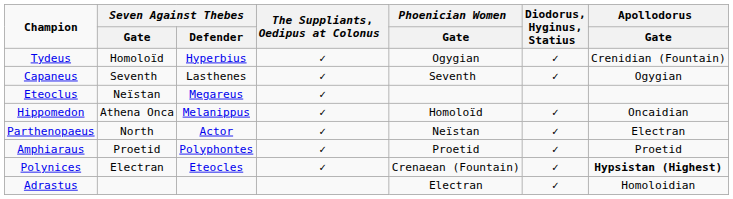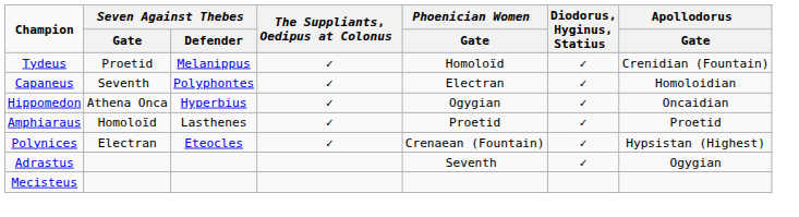 <table class="wikitable" style="text-align:center">
 <tr>
 <td rowspan="2"><strong>Champion</strong></td>
 <th colspan =2><em>Seven Against Thebes</em> </th>
 <th rowspan="2"><em>The Suppliants</em>, <br> <em>Oedipus at Colonus</em> </th>
 <th><em>Phoenician Women</em> </th>
 <th rowspan="2">Diodorus, <br> Hyginus, <br> Statius </th>
 <th>Apollodorus </th>
 </tr>
 <tr>
 <th>Gate</th>
 <th>Defender</th>
 <th>Gate</th>
 <th>Gate</th>
 </tr>
 <tr>
 <td><a href='#'>Tydeus</a></td>
+<td>Proetid</td>
+<td><a href='#'>Melanippus</a></td>
+<td>✓</td>
 <td>Homoloïd</td>
-<td><a href='#'>Hyperbius</a></td>
-<td>✓</td>
-<td>Ogygian</td>
 <td>✓</td>
 <td>Crenidian (Fountain)</td>
 </tr>
 <tr>
 <td><a href='#'>Capaneus</a></td>
 <td>Seventh </td>
-<td>Lasthenes</td>
+<td><a href='#'>Polyphontes</a></td>
 <td>✓</td>
-<td>Seventh </td>
+<td>Electran</td>
 <td>✓</td>
-<td>Ogygian</td>
-</tr>
-<tr>
-<td><a href='#'>Eteoclus</a></td>
-<td>Neïstan</td>
-<td><a href='#'>Megareus</a></td>
-<td>✓</td>
-<td></td>
-<td></td>
-<td></td>
+<td>Homoloidian</td>
 </tr>
 <tr>
 <td><a href='#'>Hippomedon</a></td>
 <td>Athena Onca</td>
-<td><a href='#'>Melanippus</a></td>
+<td><a href='#'>Hyperbius</a></td>
 <td>✓</td>
-<td>Homoloïd</td>
+<td>Ogygian</td>
 <td>✓</td>
 <td>Oncaidian</td>
 </tr>
 <tr>
-<td><a href='#'>Parthenopaeus</a></td>
-<td>North</td>
-<td><a href='#'>Actor</a></td>
-<td>✓</td>
-<td>Neïstan</td>
-<td>✓</td>
-<td>Electran</td>
-</tr>
-<tr>
 <td><a href='#'>Amphiaraus</a></td>
-<td>Proetid</td>
-<td><a href='#'>Polyphontes</a></td>
+<td>Homoloïd</td>
+<td>Lasthenes</td>
 <td>✓</td>
 <td>Proetid</td>
 <td>✓</td>
 <td>Proetid</td>
 </tr>
 <tr>
 <td><a href='#'>Polynices</a></td>
 <td>Electran</td>
 <td><a href='#'>Eteocles</a></td>
 <td>✓</td>
 <td>Crenaean (Fountain)</td>
 <td>✓</td>
-<td><strong>Hypsistan (Highest)</strong></td>
+<td>Hypsistan (Highest)</td>
 </tr>
 <tr>
 <td><a href='#'>Adrastus</a></td>
 <td></td>
 <td></td>
 <td></td>
-<td>Electran</td>
+<td>Seventh </td>
 <td>✓</td>
-<td>Homoloidian</td>
+<td>Ogygian</td>
+</tr>
+<tr>
+<td><a href='#'>Mecisteus</a></td>
+<td></td>
+<td></td>
+<td></td>
+<td></td>
+<td></td>
+<td></td>
 </tr>
 </table>
